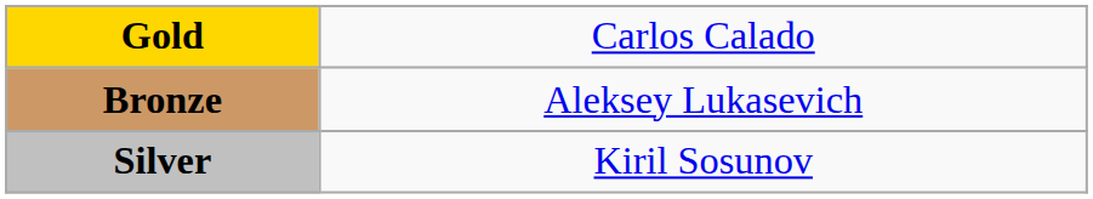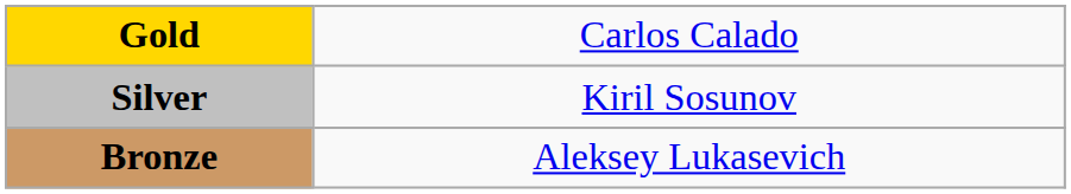 <table class="wikitable" style="text-align:center; " width="35%">
 <tr>
 <td bgcolor="gold"><strong>Gold</strong></td>
 <td><a href='#'>Carlos Calado</a><br>  <small><em></em></small></td>
 </tr>
 <tr>
+<td bgcolor="silver"><strong>Silver</strong></td>
+<td><a href='#'>Kiril Sosunov</a><br>  <small><em></em></small></td>
+</tr>
+<tr>
 <td bgcolor="CC9966"><strong>Bronze</strong></td>
 <td><a href='#'>Aleksey Lukasevich</a><br>  <small><em></em></small></td>
 </tr>
-<tr>
-<td bgcolor="silver"><strong>Silver</strong></td>
-<td><a href='#'>Kiril Sosunov</a><br>  <small><em></em></small></td>
-</tr>
 </table>
